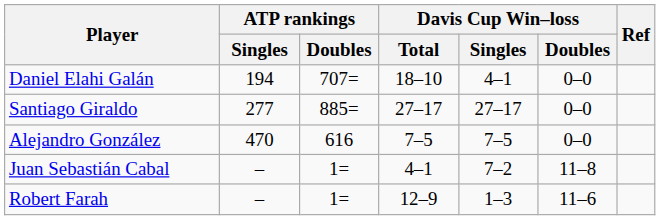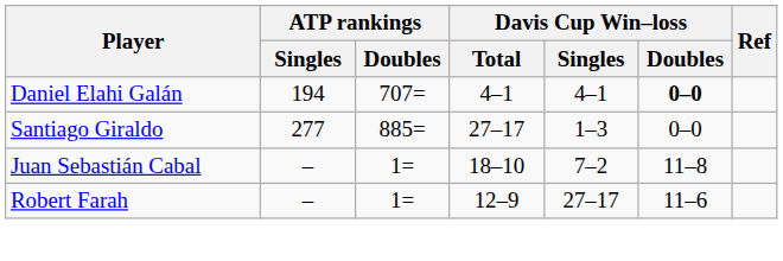 <table class="wikitable sortable" style=text-align:center>
 <tr>
 <th rowspan=2 width="175">Player</th>
 <th colspan=2>ATP rankings</th>
 <th colspan=3>Davis Cup Win–loss</th>
 <th rowspan=2 class="unsortable">Ref</th>
 </tr>
 <tr>
 <th width="60">Singles</th>
 <th width="60">Doubles</th>
 <th width="60">Total</th>
 <th width="60">Singles</th>
 <th width="60">Doubles</th>
 </tr>
 <tr>
 <td align=left><a href='#'>Daniel Elahi Galán</a></td>
 <td>194</td>
 <td>707=</td>
-<td>18–10</td>
 <td>4–1</td>
-<td>0–0</td>
+<td>4–1</td>
+<td><strong>0–0</strong></td>
 <td></td>
 </tr>
 <tr>
 <td align=left><a href='#'>Santiago Giraldo</a></td>
 <td>277</td>
 <td>885=</td>
 <td>27–17</td>
-<td>27–17</td>
-<td>0–0</td>
-<td></td>
-</tr>
-<tr>
-<td align=left><a href='#'>Alejandro González</a></td>
-<td>470</td>
-<td>616</td>
-<td>7–5</td>
-<td>7–5</td>
+<td>1–3</td>
 <td>0–0</td>
 <td></td>
 </tr>
 <tr>
 <td align=left><a href='#'>Juan Sebastián Cabal</a></td>
 <td>–</td>
 <td>1=</td>
-<td>4–1</td>
+<td>18–10</td>
 <td>7–2</td>
 <td>11–8</td>
 <td></td>
 </tr>
 <tr>
 <td align=left><a href='#'>Robert Farah</a></td>
 <td>–</td>
 <td>1=</td>
 <td>12–9</td>
-<td>1–3</td>
+<td>27–17</td>
 <td>11–6</td>
 <td></td>
 </tr>
 </table>
